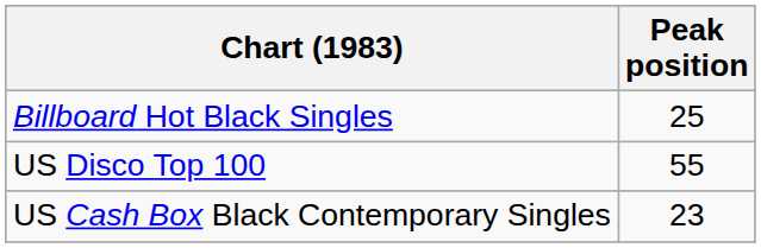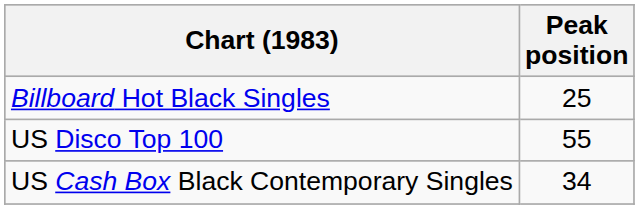 <table class="wikitable sortable plainrowheaders">
 <tr>
 <th align="left">Chart (1983)</th>
 <th align="center">Peak<br>position</th>
 </tr>
 <tr>
 <td><a href='#'><em>Billboard</em> Hot Black Singles</a></td>
 <td align="center">25</td>
 </tr>
 <tr>
 <td>US <a href='#'>Disco Top 100</a></td>
 <td align="center">55</td>
 </tr>
 <tr>
 <td>US <em><a href='#'>Cash Box</a></em> Black Contemporary Singles </td>
-<td align="center">23</td>
+<td align="center">34</td>
 </tr>
 </table>
